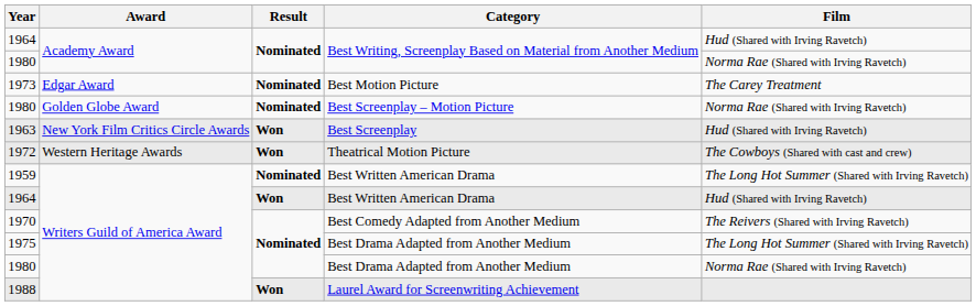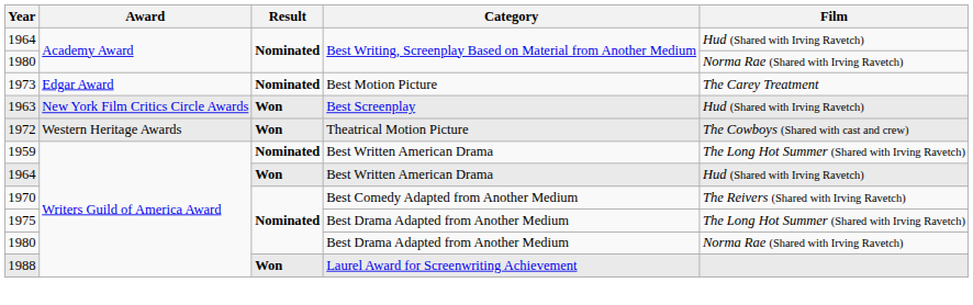 <table class="wikitable" style="font-size: 90%;">
 <tr>
 <th>Year</th>
 <th>Award</th>
 <th>Result</th>
 <th>Category</th>
 <th>Film</th>
 </tr>
 <tr>
 <td>1964</td>
 <td rowspan=2><a href='#'>Academy Award</a></td>
 <td rowspan=2><strong>Nominated</strong></td>
 <td rowspan=2><a href='#'>Best Writing, Screenplay Based on Material from Another Medium</a></td>
 <td><em>Hud</em> <small>(Shared with Irving Ravetch)</small></td>
 </tr>
 <tr>
 <td>1980</td>
 <td><em>Norma Rae</em> <small>(Shared with Irving Ravetch)</small></td>
 </tr>
 <tr>
 <td>1973</td>
 <td><a href='#'>Edgar Award</a></td>
 <td><strong>Nominated</strong></td>
 <td>Best Motion Picture</td>
 <td><em>The Carey Treatment</em></td>
-</tr>
-<tr>
-<td>1980</td>
-<td><a href='#'>Golden Globe Award</a></td>
-<td><strong>Nominated</strong></td>
-<td><a href='#'>Best Screenplay – Motion Picture</a></td>
-<td><em>Norma Rae</em> <small>(Shared with Irving Ravetch)</small></td>
 </tr>
 <tr style="background-color: #EAEAEA;">
 <td>1963</td>
 <td><a href='#'>New York Film Critics Circle Awards</a></td>
 <td><strong>Won</strong></td>
 <td><a href='#'>Best Screenplay</a></td>
 <td><em>Hud</em> <small>(Shared with Irving Ravetch)</small></td>
 </tr>
 <tr style="background-color: #EAEAEA;">
 <td>1972</td>
 <td>Western Heritage Awards</td>
 <td><strong>Won</strong></td>
 <td>Theatrical Motion Picture</td>
 <td><em>The Cowboys</em> <small>(Shared with cast and crew)</small></td>
 </tr>
 <tr>
 <td>1959</td>
 <td rowspan=6><a href='#'>Writers Guild of America Award</a></td>
 <td><strong>Nominated</strong></td>
 <td>Best Written American Drama</td>
 <td><em>The Long Hot Summer</em> <small>(Shared with Irving Ravetch)</small></td>
 </tr>
 <tr style="background-color: #EAEAEA;">
 <td>1964</td>
 <td><strong>Won</strong></td>
 <td>Best Written American Drama</td>
 <td><em>Hud</em> <small>(Shared with Irving Ravetch)</small></td>
 </tr>
 <tr>
 <td>1970</td>
 <td rowspan=3><strong>Nominated</strong></td>
 <td>Best Comedy Adapted from Another Medium</td>
 <td><em>The Reivers</em> <small>(Shared with Irving Ravetch)</small></td>
 </tr>
 <tr>
 <td>1975</td>
 <td>Best Drama Adapted from Another Medium</td>
 <td><em>The Long Hot Summer</em> <small>(Shared with Irving Ravetch)</small></td>
 </tr>
 <tr>
 <td>1980</td>
 <td>Best Drama Adapted from Another Medium</td>
 <td><em>Norma Rae</em> <small>(Shared with Irving Ravetch)</small></td>
 </tr>
 <tr style="background-color: #EAEAEA;">
 <td>1988</td>
 <td><strong>Won</strong></td>
 <td><a href='#'>Laurel Award for Screenwriting Achievement</a></td>
 <td></td>
 </tr>
 </table>
